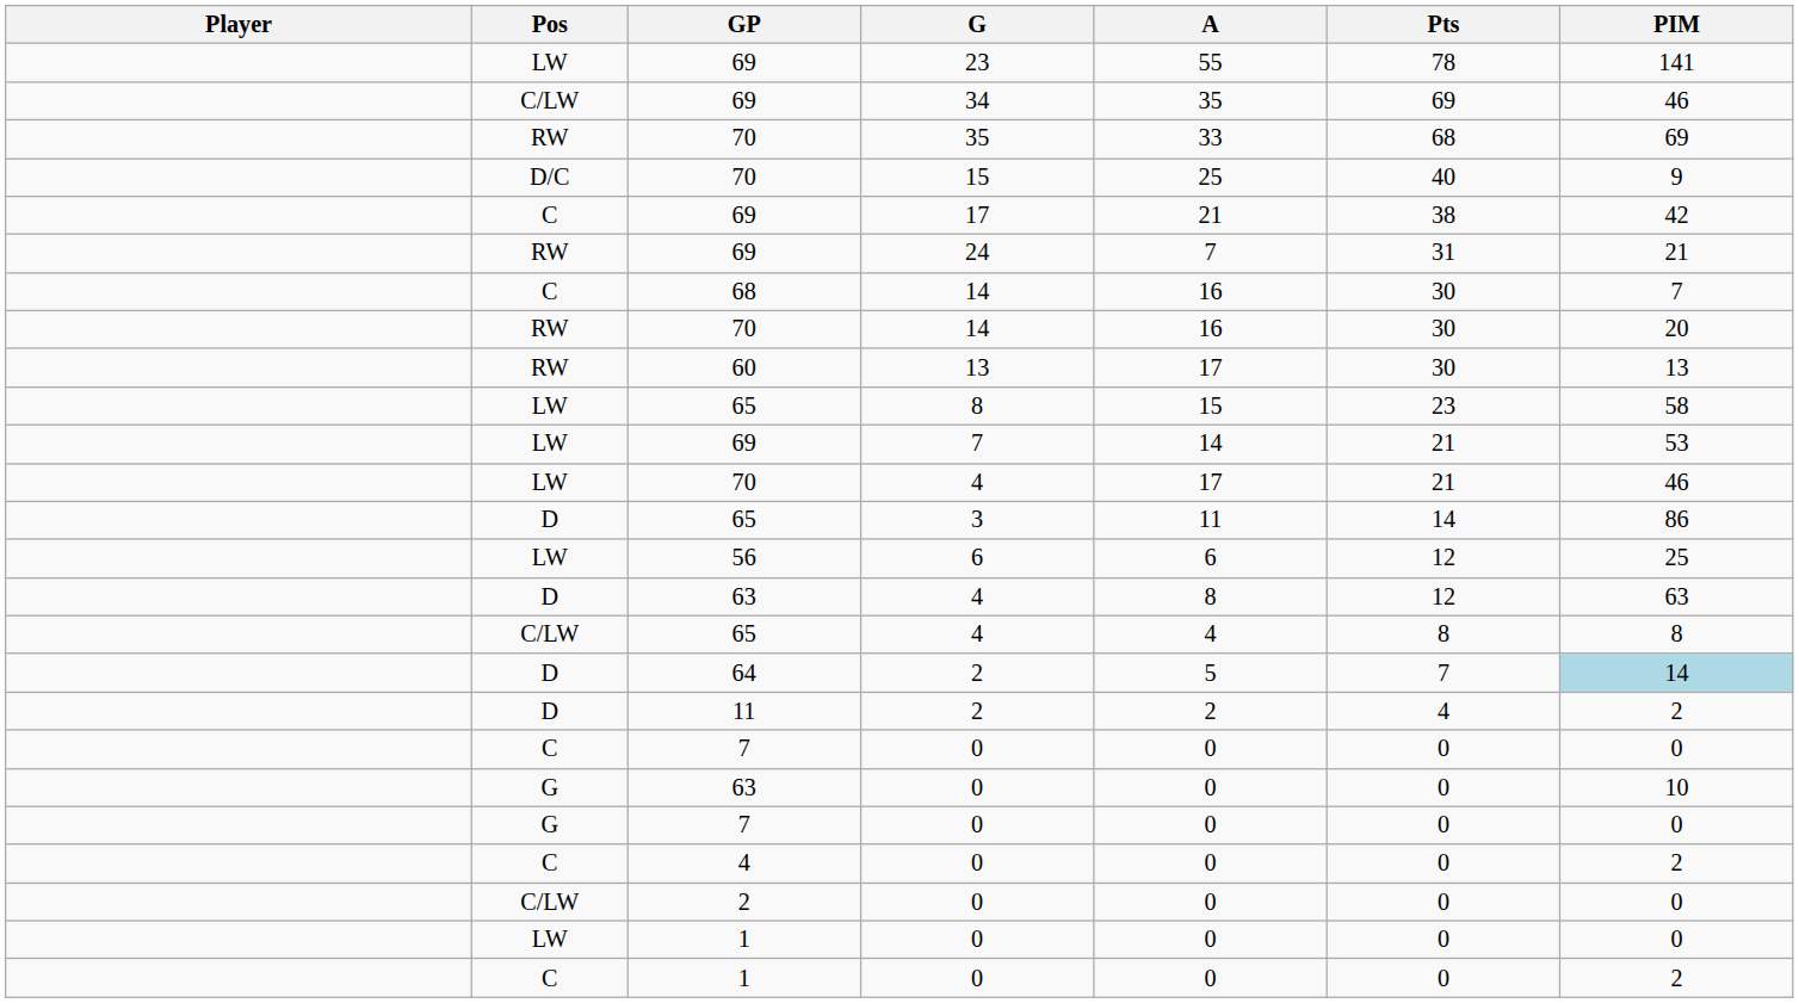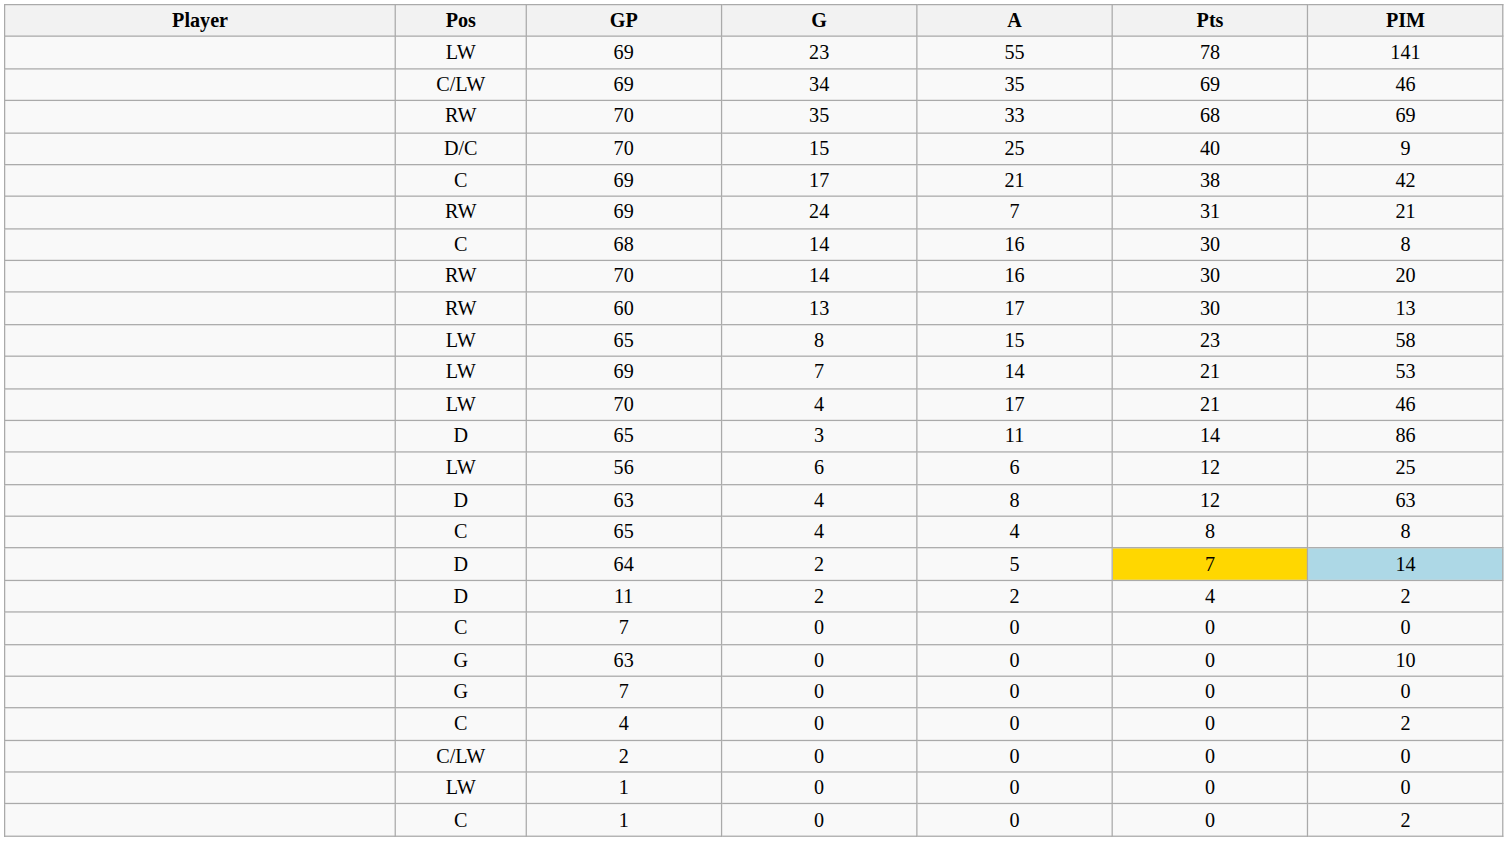 <table class="wikitable sortable" width="60%">
 <tr ALIGN="center">
 <th bgcolor="#DDDDFF" width="10%">Player</th>
 <th bgcolor="#DDDDFF" width="3%" title="Position">Pos</th>
 <th bgcolor="#DDDDFF" width="5%" title="Games played">GP</th>
 <th bgcolor="#DDDDFF" width="5%" title="Goals">G</th>
 <th bgcolor="#DDDDFF" width="5%" title="Assists">A</th>
 <th bgcolor="#DDDDFF" width="5%" title="Points">Pts</th>
 <th bgcolor="#DDDDFF" width="5%" title="Penalties in Minutes">PIM</th>
 </tr>
 <tr align="center">
 <td align="right"></td>
 <td>LW</td>
 <td>69</td>
 <td>23</td>
 <td>55</td>
 <td>78</td>
 <td>141</td>
 </tr>
 <tr align="center">
 <td align="right"></td>
 <td>C/LW</td>
 <td>69</td>
 <td>34</td>
 <td>35</td>
 <td>69</td>
 <td>46</td>
 </tr>
 <tr align="center">
 <td align="right"></td>
 <td>RW</td>
 <td>70</td>
 <td>35</td>
 <td>33</td>
 <td>68</td>
 <td>69</td>
 </tr>
 <tr align="center">
 <td align="right"></td>
 <td>D/C</td>
 <td>70</td>
 <td>15</td>
 <td>25</td>
 <td>40</td>
 <td>9</td>
 </tr>
 <tr align="center">
 <td align="right"></td>
 <td>C</td>
 <td>69</td>
 <td>17</td>
 <td>21</td>
 <td>38</td>
 <td>42</td>
 </tr>
 <tr align="center">
 <td align="right"></td>
 <td>RW</td>
 <td>69</td>
 <td>24</td>
 <td>7</td>
 <td>31</td>
 <td>21</td>
 </tr>
 <tr align="center">
 <td align="right"></td>
 <td>C</td>
 <td>68</td>
 <td>14</td>
 <td>16</td>
 <td>30</td>
-<td>7</td>
+<td>8</td>
 </tr>
 <tr align="center">
 <td align="right"></td>
 <td>RW</td>
 <td>70</td>
 <td>14</td>
 <td>16</td>
 <td>30</td>
 <td>20</td>
 </tr>
 <tr align="center">
 <td align="right"></td>
 <td>RW</td>
 <td>60</td>
 <td>13</td>
 <td>17</td>
 <td>30</td>
 <td>13</td>
 </tr>
 <tr align="center">
 <td align="right"></td>
 <td>LW</td>
 <td>65</td>
 <td>8</td>
 <td>15</td>
 <td>23</td>
 <td>58</td>
 </tr>
 <tr align="center">
 <td align="right"></td>
 <td>LW</td>
 <td>69</td>
 <td>7</td>
 <td>14</td>
 <td>21</td>
 <td>53</td>
 </tr>
 <tr align="center">
 <td align="right"></td>
 <td>LW</td>
 <td>70</td>
 <td>4</td>
 <td>17</td>
 <td>21</td>
 <td>46</td>
 </tr>
 <tr align="center">
 <td align="right"></td>
 <td>D</td>
 <td>65</td>
 <td>3</td>
 <td>11</td>
 <td>14</td>
 <td>86</td>
 </tr>
 <tr align="center">
 <td align="right"></td>
 <td>LW</td>
 <td>56</td>
 <td>6</td>
 <td>6</td>
 <td>12</td>
 <td>25</td>
 </tr>
 <tr align="center">
 <td align="right"></td>
 <td>D</td>
 <td>63</td>
 <td>4</td>
 <td>8</td>
 <td>12</td>
 <td>63</td>
 </tr>
 <tr align="center">
 <td align="right"></td>
-<td>C/LW</td>
+<td>C</td>
 <td>65</td>
 <td>4</td>
 <td>4</td>
 <td>8</td>
 <td>8</td>
 </tr>
 <tr align="center">
 <td align="right"></td>
 <td>D</td>
 <td>64</td>
 <td>2</td>
 <td>5</td>
-<td>7</td>
+<td style="background: gold;">7</td>
 <td style="background: lightblue;">14</td>
 </tr>
 <tr align="center">
 <td align="right"></td>
 <td>D</td>
 <td>11</td>
 <td>2</td>
 <td>2</td>
 <td>4</td>
 <td>2</td>
 </tr>
 <tr align="center">
 <td align="right"></td>
 <td>C</td>
 <td>7</td>
 <td>0</td>
 <td>0</td>
 <td>0</td>
 <td>0</td>
 </tr>
 <tr align="center">
 <td align="right"></td>
 <td>G</td>
 <td>63</td>
 <td>0</td>
 <td>0</td>
 <td>0</td>
 <td>10</td>
 </tr>
 <tr align="center">
 <td align="right"></td>
 <td>G</td>
 <td>7</td>
 <td>0</td>
 <td>0</td>
 <td>0</td>
 <td>0</td>
 </tr>
 <tr align="center">
 <td align="right"></td>
 <td>C</td>
 <td>4</td>
 <td>0</td>
 <td>0</td>
 <td>0</td>
 <td>2</td>
 </tr>
 <tr align="center">
 <td align="right"></td>
 <td>C/LW</td>
 <td>2</td>
 <td>0</td>
 <td>0</td>
 <td>0</td>
 <td>0</td>
 </tr>
 <tr align="center">
 <td align="right"></td>
 <td>LW</td>
 <td>1</td>
 <td>0</td>
 <td>0</td>
 <td>0</td>
 <td>0</td>
 </tr>
 <tr align="center">
 <td align="right"></td>
 <td>C</td>
 <td>1</td>
 <td>0</td>
 <td>0</td>
 <td>0</td>
 <td>2</td>
 </tr>
 </table>
